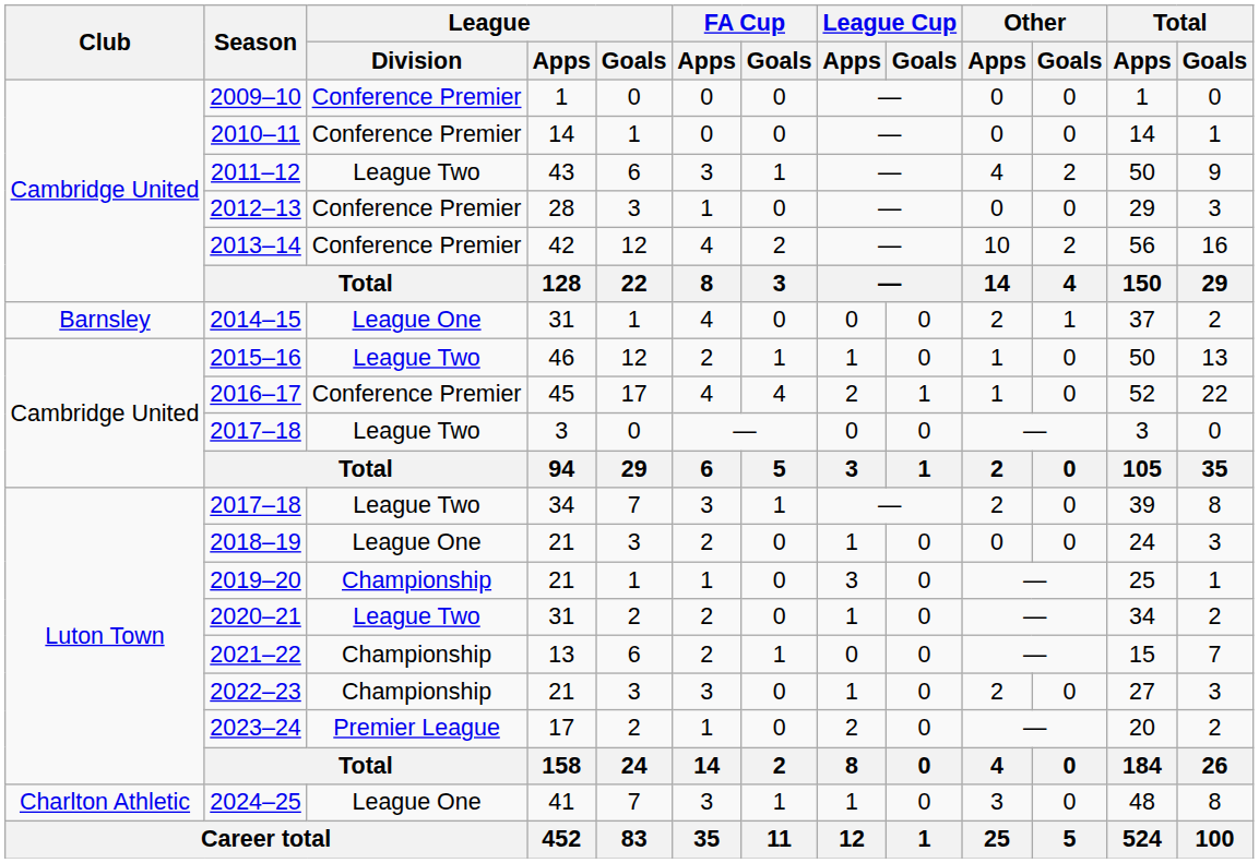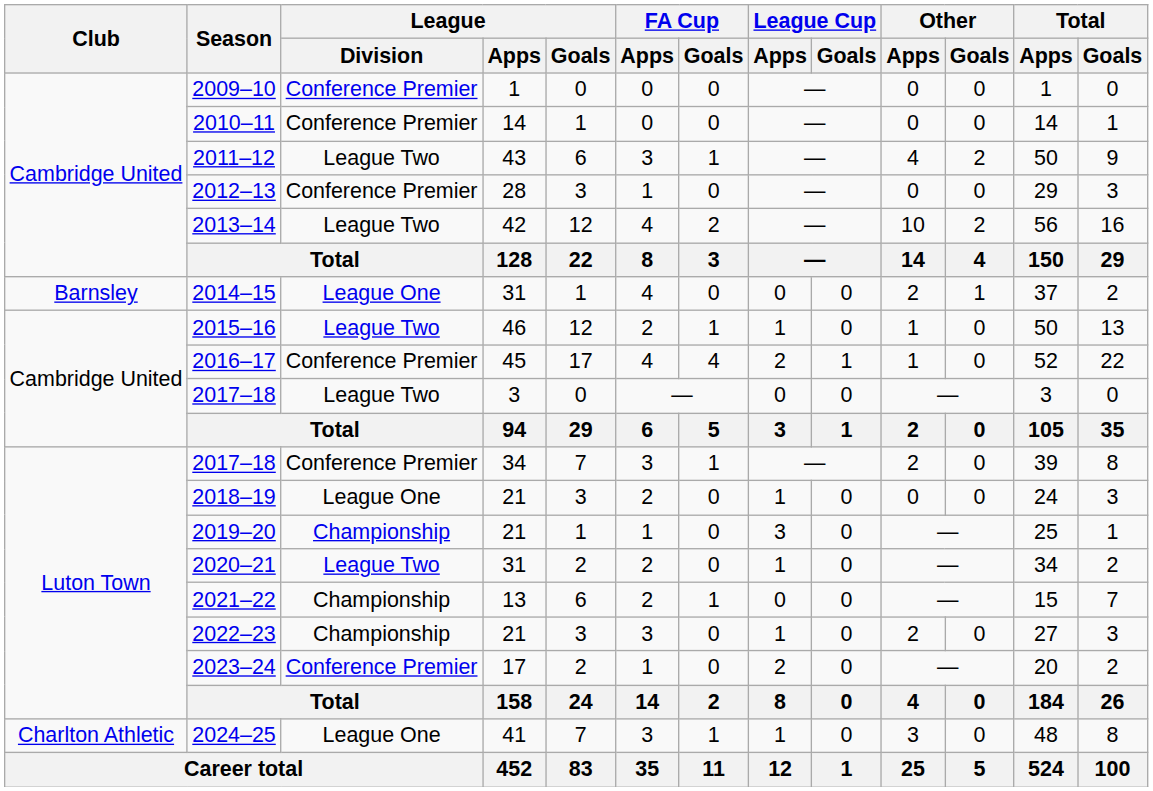 <table class="wikitable" style="text-align:center;">
 <tr>
 <th rowspan="2">Club</th>
 <th rowspan="2">Season</th>
 <th colspan="3">League</th>
 <th colspan="2"><a href='#'>FA Cup</a></th>
 <th colspan="2"><a href='#'>League Cup</a></th>
 <th colspan="2">Other</th>
 <th colspan="2">Total</th>
 </tr>
 <tr>
 <th>Division</th>
 <th>Apps</th>
 <th>Goals</th>
 <th>Apps</th>
 <th>Goals</th>
 <th>Apps</th>
 <th>Goals</th>
 <th>Apps</th>
 <th>Goals</th>
 <th>Apps</th>
 <th>Goals</th>
 </tr>
 <tr>
 <td rowspan="6"><a href='#'>Cambridge United</a></td>
 <td><a href='#'>2009–10</a></td>
 <td><a href='#'>Conference Premier</a></td>
 <td>1</td>
 <td>0</td>
 <td>0</td>
 <td>0</td>
 <td colspan="2">—</td>
 <td>0</td>
 <td>0</td>
 <td>1</td>
 <td>0</td>
 </tr>
 <tr>
 <td><a href='#'>2010–11</a></td>
 <td>Conference Premier</td>
 <td>14</td>
 <td>1</td>
 <td>0</td>
 <td>0</td>
 <td colspan="2">—</td>
 <td>0</td>
 <td>0</td>
 <td>14</td>
 <td>1</td>
 </tr>
 <tr>
 <td><a href='#'>2011–12</a></td>
 <td>League Two</td>
 <td>43</td>
 <td>6</td>
 <td>3</td>
 <td>1</td>
 <td colspan="2">—</td>
 <td>4</td>
 <td>2</td>
 <td>50</td>
 <td>9</td>
 </tr>
 <tr>
 <td><a href='#'>2012–13</a></td>
 <td>Conference Premier</td>
 <td>28</td>
 <td>3</td>
 <td>1</td>
 <td>0</td>
 <td colspan="2">—</td>
 <td>0</td>
 <td>0</td>
 <td>29</td>
 <td>3</td>
 </tr>
 <tr>
 <td><a href='#'>2013–14</a></td>
-<td>Conference Premier</td>
+<td>League Two</td>
 <td>42</td>
 <td>12</td>
 <td>4</td>
 <td>2</td>
 <td colspan="2">—</td>
 <td>10</td>
 <td>2</td>
 <td>56</td>
 <td>16</td>
 </tr>
 <tr>
 <th colspan="2">Total</th>
 <th>128</th>
 <th>22</th>
 <th>8</th>
 <th>3</th>
 <th colspan="2">—</th>
 <th>14</th>
 <th>4</th>
 <th>150</th>
 <th>29</th>
 </tr>
 <tr>
 <td><a href='#'>Barnsley</a></td>
 <td><a href='#'>2014–15</a></td>
 <td><a href='#'>League One</a></td>
 <td>31</td>
 <td>1</td>
 <td>4</td>
 <td>0</td>
 <td>0</td>
 <td>0</td>
 <td>2</td>
 <td>1</td>
 <td>37</td>
 <td>2</td>
 </tr>
 <tr>
 <td rowspan="4">Cambridge United</td>
 <td><a href='#'>2015–16</a></td>
 <td><a href='#'>League Two</a></td>
 <td>46</td>
 <td>12</td>
 <td>2</td>
 <td>1</td>
 <td>1</td>
 <td>0</td>
 <td>1</td>
 <td>0</td>
 <td>50</td>
 <td>13</td>
 </tr>
 <tr>
 <td><a href='#'>2016–17</a></td>
 <td>Conference Premier</td>
 <td>45</td>
 <td>17</td>
 <td>4</td>
 <td>4</td>
 <td>2</td>
 <td>1</td>
 <td>1</td>
 <td>0</td>
 <td>52</td>
 <td>22</td>
 </tr>
 <tr>
 <td><a href='#'>2017–18</a></td>
 <td>League Two</td>
 <td>3</td>
 <td>0</td>
 <td colspan="2">—</td>
 <td>0</td>
 <td>0</td>
 <td colspan="2">—</td>
 <td>3</td>
 <td>0</td>
 </tr>
 <tr>
 <th colspan="2">Total</th>
 <th>94</th>
 <th>29</th>
 <th>6</th>
 <th>5</th>
 <th>3</th>
 <th>1</th>
 <th>2</th>
 <th>0</th>
 <th>105</th>
 <th>35</th>
 </tr>
 <tr>
 <td rowspan="8"><a href='#'>Luton Town</a></td>
 <td><a href='#'>2017–18</a></td>
-<td>League Two</td>
+<td>Conference Premier</td>
 <td>34</td>
 <td>7</td>
 <td>3</td>
 <td>1</td>
 <td colspan="2">—</td>
 <td>2</td>
 <td>0</td>
 <td>39</td>
 <td>8</td>
 </tr>
 <tr>
 <td><a href='#'>2018–19</a></td>
 <td>League One</td>
 <td>21</td>
 <td>3</td>
 <td>2</td>
 <td>0</td>
 <td>1</td>
 <td>0</td>
 <td>0</td>
 <td>0</td>
 <td>24</td>
 <td>3</td>
 </tr>
 <tr>
 <td><a href='#'>2019–20</a></td>
 <td><a href='#'>Championship</a></td>
 <td>21</td>
 <td>1</td>
 <td>1</td>
 <td>0</td>
 <td>3</td>
 <td>0</td>
 <td colspan="2">—</td>
 <td>25</td>
 <td>1</td>
 </tr>
 <tr>
 <td><a href='#'>2020–21</a></td>
 <td><a href='#'>League Two</a></td>
 <td>31</td>
 <td>2</td>
 <td>2</td>
 <td>0</td>
 <td>1</td>
 <td>0</td>
 <td colspan="2">—</td>
 <td>34</td>
 <td>2</td>
 </tr>
 <tr>
 <td><a href='#'>2021–22</a></td>
 <td>Championship</td>
 <td>13</td>
 <td>6</td>
 <td>2</td>
 <td>1</td>
 <td>0</td>
 <td>0</td>
 <td colspan="2">—</td>
 <td>15</td>
 <td>7</td>
 </tr>
 <tr>
 <td><a href='#'>2022–23</a></td>
 <td>Championship</td>
 <td>21</td>
 <td>3</td>
 <td>3</td>
 <td>0</td>
 <td>1</td>
 <td>0</td>
 <td>2</td>
 <td>0</td>
 <td>27</td>
 <td>3</td>
 </tr>
 <tr>
 <td><a href='#'>2023–24</a></td>
-<td><a href='#'>Premier League</a></td>
+<td><a href='#'>Conference Premier</a></td>
 <td>17</td>
 <td>2</td>
 <td>1</td>
 <td>0</td>
 <td>2</td>
 <td>0</td>
 <td colspan="2">—</td>
 <td>20</td>
 <td>2</td>
 </tr>
 <tr>
 <th colspan="2">Total</th>
 <th>158</th>
 <th>24</th>
 <th>14</th>
 <th>2</th>
 <th>8</th>
 <th>0</th>
 <th>4</th>
 <th>0</th>
 <th>184</th>
 <th>26</th>
 </tr>
 <tr>
 <td><a href='#'>Charlton Athletic</a></td>
 <td><a href='#'>2024–25</a></td>
 <td>League One</td>
 <td>41</td>
 <td>7</td>
 <td>3</td>
 <td>1</td>
 <td>1</td>
 <td>0</td>
 <td>3</td>
 <td>0</td>
 <td>48</td>
 <td>8</td>
 </tr>
 <tr>
 <th colspan="3">Career total</th>
 <th>452</th>
 <th>83</th>
 <th>35</th>
 <th>11</th>
 <th>12</th>
 <th>1</th>
 <th>25</th>
 <th>5</th>
 <th>524</th>
 <th>100</th>
 </tr>
 </table>
